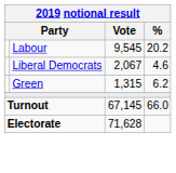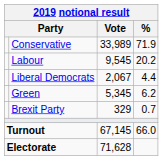 <table class="wikitable">
 <tr>
 <th colspan="4"><a href='#'>2019</a> <a href='#'>notional result</a></th>
 </tr>
 <tr>
 <th bgcolor="#DDDDFF" width="130px" colspan="2">Party</th>
 <th bgcolor="#DDDDFF" width="50px">Vote</th>
 <th bgcolor="#DDDDFF" width="30px">%</th>
 </tr>
 <tr>
 <td></td>
+<td><a href='#'>Conservative</a></td>
+<td align=right>33,989</td>
+<td align=right>71.9</td>
+</tr>
+<tr>
+<td></td>
 <td><a href='#'>Labour</a></td>
 <td align=right>9,545</td>
 <td align=right>20.2</td>
 </tr>
 <tr>
 <td></td>
 <td><a href='#'>Liberal Democrats</a></td>
 <td align=right>2,067</td>
-<td align=right>4.6</td>
+<td align=right>4.4</td>
 </tr>
 <tr>
 <td></td>
 <td><a href='#'>Green</a></td>
-<td align=right>1,315</td>
+<td align=right>5,345</td>
 <td align=right>6.2</td>
+</tr>
+<tr>
+<td></td>
+<td><a href='#'>Brexit Party</a></td>
+<td align=right>329</td>
+<td align=right>0.7</td>
 </tr>
 <tr>
 <td colspan="4" bgcolor="#EAECF0"></td>
 </tr>
 <tr>
 <td colspan="2"><strong>Turnout</strong></td>
 <td align=right>67,145</td>
 <td align=right>66.0</td>
 </tr>
 <tr>
 <td colspan="2"><strong>Electorate</strong></td>
 <td align=right>71,628</td>
 </tr>
 </table>
